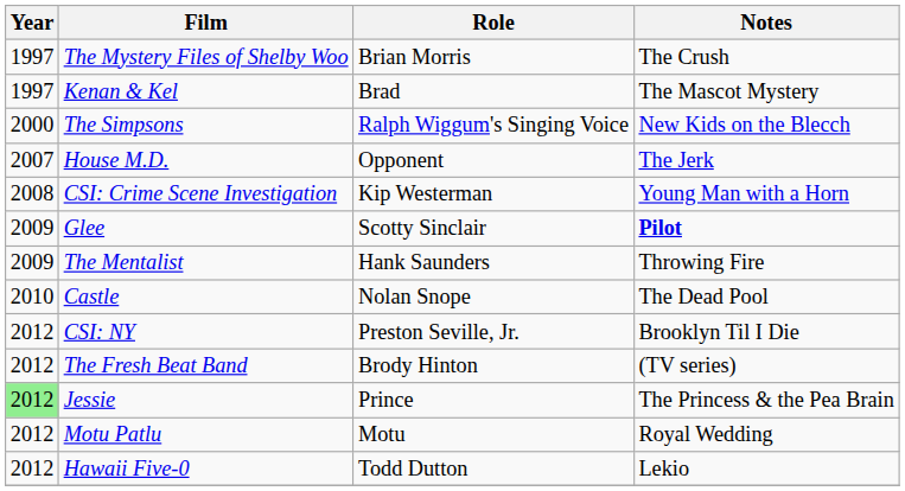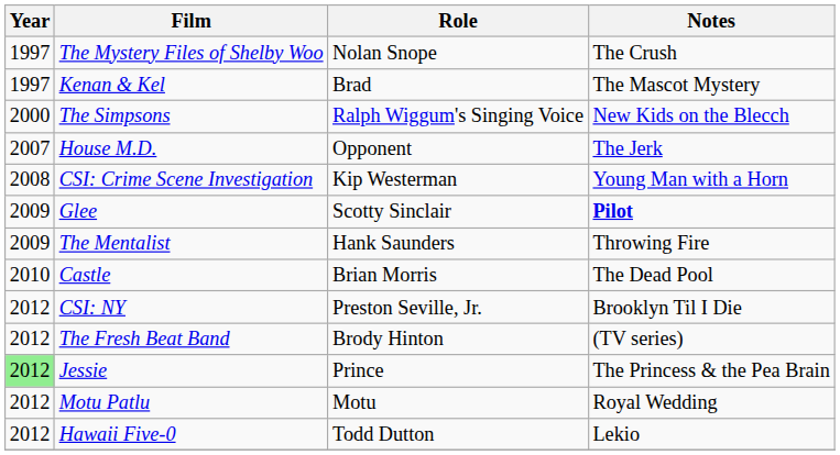 <table class="wikitable">
 <tr>
 <th>Year</th>
 <th>Film</th>
 <th>Role</th>
 <th>Notes</th>
 </tr>
 <tr>
 <td>1997</td>
 <td><em><a href='#'>The Mystery Files of Shelby Woo</a></em></td>
-<td>Brian Morris</td>
+<td>Nolan Snope</td>
 <td>The Crush</td>
 </tr>
 <tr>
 <td>1997</td>
 <td><em><a href='#'>Kenan & Kel</a></em></td>
 <td>Brad</td>
 <td>The Mascot Mystery</td>
 </tr>
 <tr>
 <td>2000</td>
 <td><em><a href='#'>The Simpsons</a></em></td>
 <td><a href='#'>Ralph Wiggum</a>'s Singing Voice</td>
 <td><a href='#'>New Kids on the Blecch</a></td>
 </tr>
 <tr>
 <td>2007</td>
 <td><em><a href='#'>House M.D.</a></em></td>
 <td>Opponent</td>
 <td><a href='#'>The Jerk</a></td>
 </tr>
 <tr>
 <td>2008</td>
 <td><em><a href='#'>CSI: Crime Scene Investigation</a></em></td>
 <td>Kip Westerman</td>
 <td><a href='#'>Young Man with a Horn</a></td>
 </tr>
 <tr>
 <td>2009</td>
 <td><em><a href='#'>Glee</a></em></td>
 <td>Scotty Sinclair</td>
 <td><strong><a href='#'>Pilot</a></strong></td>
 </tr>
 <tr>
 <td>2009</td>
 <td><em><a href='#'>The Mentalist</a></em></td>
 <td>Hank Saunders</td>
 <td>Throwing Fire</td>
 </tr>
 <tr>
 <td>2010</td>
 <td><em><a href='#'>Castle</a></em></td>
-<td>Nolan Snope</td>
+<td>Brian Morris</td>
 <td>The Dead Pool</td>
 </tr>
 <tr>
 <td>2012</td>
 <td><em><a href='#'>CSI: NY</a></em></td>
 <td>Preston Seville, Jr.</td>
 <td>Brooklyn Til I Die</td>
 </tr>
 <tr>
 <td>2012</td>
 <td><em><a href='#'>The Fresh Beat Band</a></em></td>
 <td>Brody Hinton</td>
 <td>(TV series)</td>
 </tr>
 <tr>
 <td style="background: lightgreen;">2012</td>
 <td><em><a href='#'>Jessie</a></em></td>
 <td>Prince</td>
 <td>The Princess & the Pea Brain</td>
 </tr>
 <tr>
 <td>2012</td>
 <td><em><a href='#'>Motu Patlu</a></em></td>
 <td>Motu</td>
 <td>Royal Wedding</td>
 </tr>
 <tr>
 <td>2012</td>
 <td><em><a href='#'>Hawaii Five-0</a></em></td>
 <td>Todd Dutton</td>
 <td>Lekio</td>
 </tr>
 <tr>
 </tr>
 </table>
